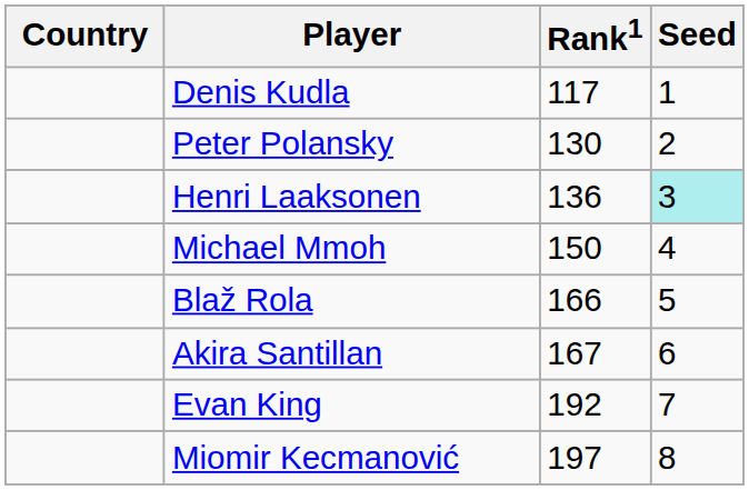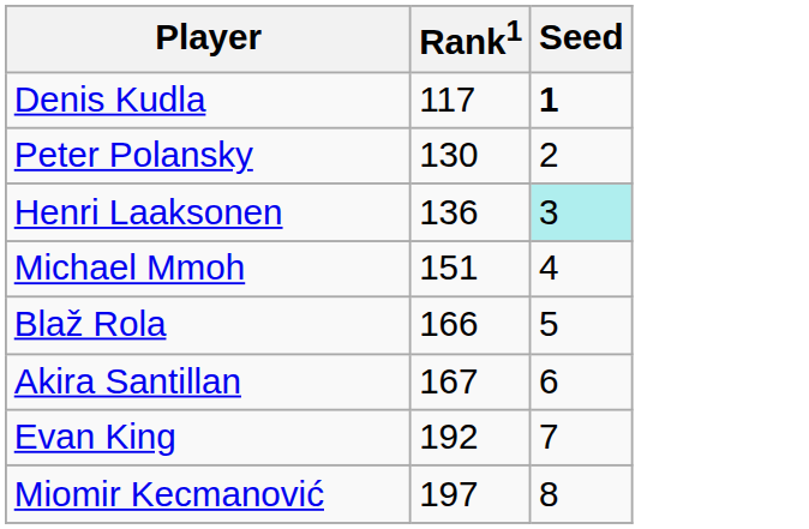 <table class="sortable wikitable">
 <tr>
-<th width="70">Country</th>
 <th width="175">Player</th>
 <th>Rank<sup>1</sup></th>
 <th>Seed</th>
 </tr>
 <tr>
-<td></td>
 <td><a href='#'>Denis Kudla</a></td>
 <td>117</td>
-<td>1</td>
+<td><strong>1</strong></td>
 </tr>
 <tr>
-<td></td>
 <td><a href='#'>Peter Polansky</a></td>
 <td>130</td>
 <td>2</td>
 </tr>
 <tr>
-<td></td>
 <td><a href='#'>Henri Laaksonen</a></td>
 <td>136</td>
 <td style="background: paleturquoise;">3</td>
 </tr>
 <tr>
-<td></td>
 <td><a href='#'>Michael Mmoh</a></td>
-<td>150</td>
+<td>151</td>
 <td>4</td>
 </tr>
 <tr>
-<td></td>
 <td><a href='#'>Blaž Rola</a></td>
 <td>166</td>
 <td>5</td>
 </tr>
 <tr>
-<td></td>
 <td><a href='#'>Akira Santillan</a></td>
 <td>167</td>
 <td>6</td>
 </tr>
 <tr>
-<td></td>
 <td><a href='#'>Evan King</a></td>
 <td>192</td>
 <td>7</td>
 </tr>
 <tr>
-<td></td>
 <td><a href='#'>Miomir Kecmanović</a></td>
 <td>197</td>
 <td>8</td>
 </tr>
 </table>
